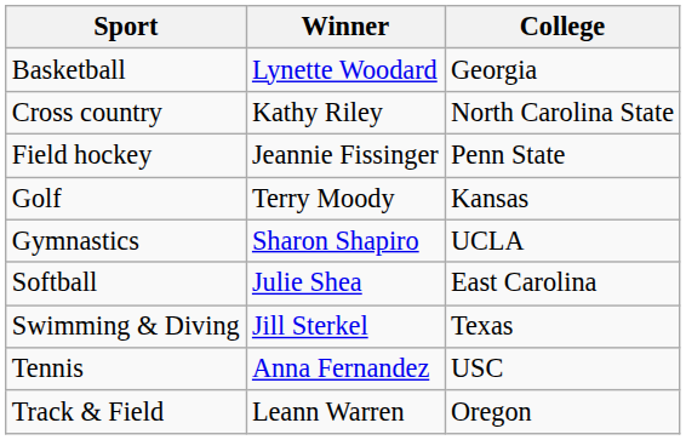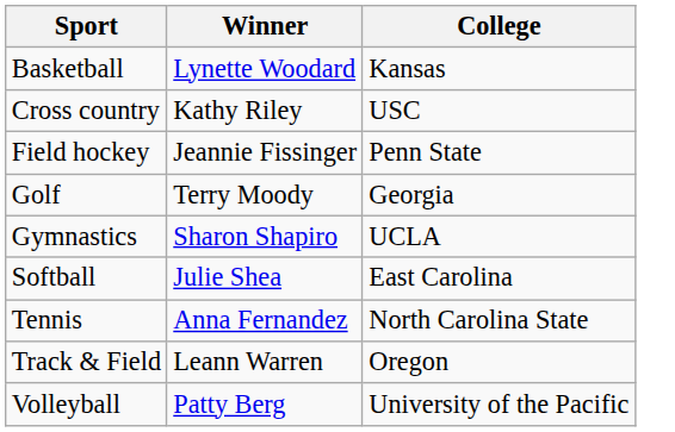 <table class="wikitable">
 <tr>
 <th>Sport</th>
 <th>Winner</th>
 <th>College</th>
 </tr>
 <tr>
 <td>Basketball</td>
 <td><a href='#'>Lynette Woodard</a></td>
-<td>Georgia</td>
+<td>Kansas</td>
 </tr>
 <tr>
 <td>Cross country</td>
 <td>Kathy Riley</td>
-<td>North Carolina State</td>
+<td>USC</td>
 </tr>
 <tr>
 <td>Field hockey</td>
 <td>Jeannie Fissinger</td>
 <td>Penn State</td>
 </tr>
 <tr>
 <td>Golf</td>
 <td>Terry Moody</td>
-<td>Kansas</td>
+<td>Georgia</td>
 </tr>
 <tr>
 <td>Gymnastics</td>
 <td><a href='#'>Sharon Shapiro</a></td>
 <td>UCLA</td>
 </tr>
 <tr>
 <td>Softball</td>
 <td><a href='#'>Julie Shea</a></td>
 <td>East Carolina</td>
 </tr>
 <tr>
-<td>Swimming & Diving</td>
-<td><a href='#'>Jill Sterkel</a></td>
-<td>Texas</td>
-</tr>
-<tr>
 <td>Tennis</td>
 <td><a href='#'>Anna Fernandez</a></td>
-<td>USC</td>
+<td>North Carolina State</td>
 </tr>
 <tr>
 <td>Track & Field</td>
 <td>Leann Warren</td>
 <td>Oregon</td>
 </tr>
+<tr>
+<td>Volleyball</td>
+<td><a href='#'>Patty Berg</a></td>
+<td>University of the Pacific</td>
+</tr>
 </table>
